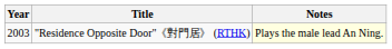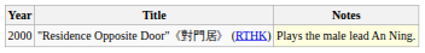 <table class="wikitable" style="font-size: 95%;">
 <tr>
 <th>Year</th>
 <th>Title</th>
 <th>Notes</th>
 </tr>
 <tr>
-<td>2003</td>
+<td>2000</td>
 <td>"Residence Opposite Door"《對門居》 (<a href='#'>RTHK</a>)</td>
 <td style="background: lightyellow;">Plays the male lead An Ning.</td>
 </tr>
 </table>
